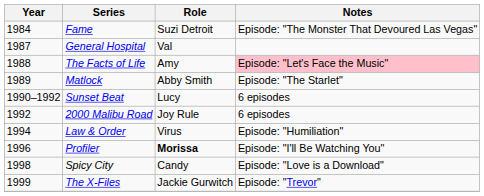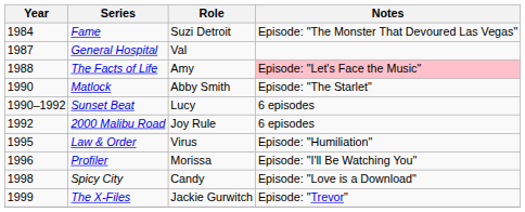 <table class="wikitable">
 <tr>
 <th>Year</th>
 <th>Series</th>
 <th>Role</th>
 <th>Notes</th>
 </tr>
 <tr>
 <td>1984</td>
 <td><em><a href='#'>Fame</a></em></td>
 <td>Suzi Detroit</td>
 <td>Episode: "The Monster That Devoured Las Vegas"</td>
 </tr>
 <tr>
 <td>1987</td>
 <td><em><a href='#'>General Hospital</a></em></td>
 <td>Val</td>
 <td></td>
 </tr>
 <tr>
 <td>1988</td>
 <td><em><a href='#'>The Facts of Life</a></em></td>
 <td>Amy</td>
 <td style="background: pink;">Episode: "Let's Face the Music"</td>
 </tr>
 <tr>
-<td>1989</td>
+<td>1990</td>
 <td><em><a href='#'>Matlock</a></em></td>
 <td>Abby Smith</td>
 <td>Episode: "The Starlet"</td>
 </tr>
 <tr>
 <td>1990–1992</td>
 <td><em><a href='#'>Sunset Beat</a></em></td>
 <td>Lucy</td>
 <td>6 episodes</td>
 </tr>
 <tr>
 <td>1992</td>
 <td><em><a href='#'>2000 Malibu Road</a></em></td>
 <td>Joy Rule</td>
 <td>6 episodes</td>
 </tr>
 <tr>
-<td>1994</td>
+<td>1995</td>
 <td><em><a href='#'>Law & Order</a></em></td>
 <td>Virus</td>
 <td>Episode: "Humiliation"</td>
 </tr>
 <tr>
 <td>1996</td>
 <td><em><a href='#'>Profiler</a></em></td>
-<td><strong>Morissa</strong></td>
+<td>Morissa</td>
 <td>Episode: "I'll Be Watching You"</td>
 </tr>
 <tr>
 <td>1998</td>
 <td><em>Spicy City</em></td>
 <td>Candy</td>
 <td>Episode: "Love is a Download"</td>
 </tr>
 <tr>
 <td>1999</td>
 <td><em><a href='#'>The X-Files</a></em></td>
 <td>Jackie Gurwitch</td>
 <td>Episode: "<a href='#'>Trevor</a>"</td>
 </tr>
 <tr>
 </tr>
 </table>
